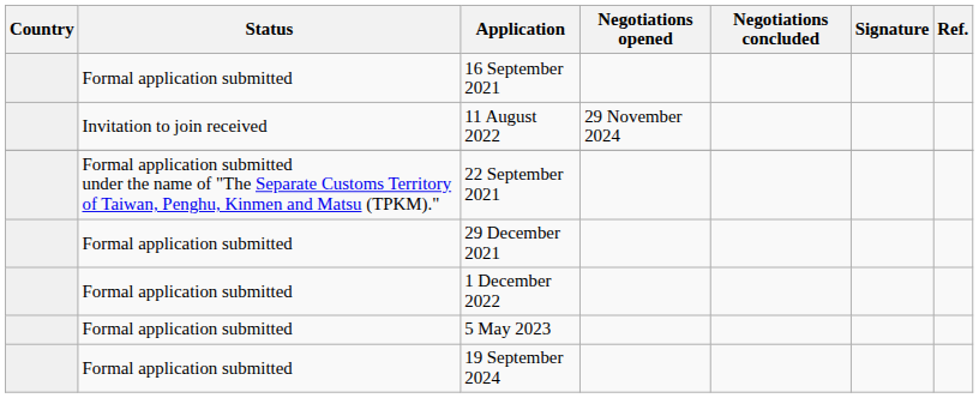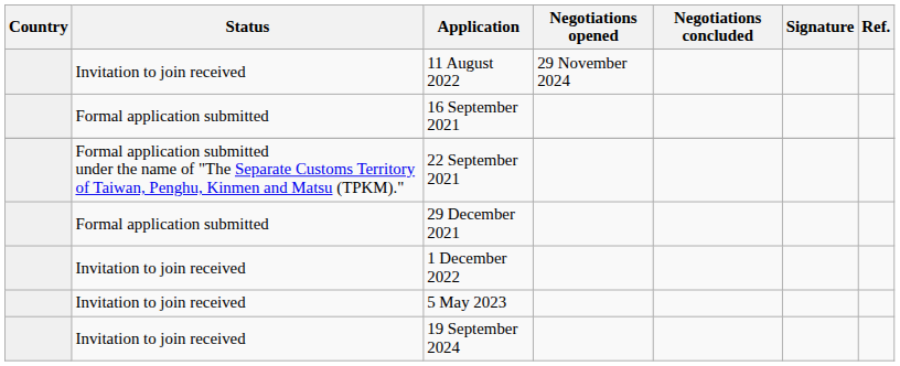 <table class="wikitable sortable">
 <tr>
 <th>Country</th>
 <th>Status</th>
 <th>Application</th>
 <th>Negotiations opened</th>
 <th>Negotiations concluded</th>
 <th>Signature</th>
 <th>Ref.</th>
 </tr>
 <tr>
 <td style="background:#F0F0F0"></td>
-<td>Formal application submitted</td>
-<td>16 September 2021</td>
-<td></td>
+<td>Invitation to join received</td>
+<td>11 August 2022</td>
+<td>29 November 2024</td>
 <td></td>
 <td></td>
 <td></td>
 </tr>
 <tr>
 <td style="background:#F0F0F0"></td>
-<td>Invitation to join received</td>
-<td>11 August 2022</td>
-<td>29 November 2024</td>
+<td>Formal application submitted</td>
+<td>16 September 2021</td>
+<td></td>
 <td></td>
 <td></td>
 <td></td>
 </tr>
 <tr>
 </tr>
 <tr>
 <td style="background:#F0F0F0"></td>
 <td>Formal application submitted<br> under the name of "The <a href='#'>Separate Customs Territory of Taiwan, Penghu, Kinmen and Matsu</a> (TPKM)."</td>
 <td>22 September 2021</td>
 <td></td>
 <td></td>
 <td></td>
 <td></td>
 </tr>
 <tr>
 <td style="background:#F0F0F0"></td>
 <td>Formal application submitted</td>
 <td>29 December 2021</td>
 <td></td>
 <td></td>
 <td></td>
 <td></td>
 </tr>
 <tr>
 <td style="background:#F0F0F0"></td>
-<td>Formal application submitted</td>
+<td>Invitation to join received</td>
 <td>1 December 2022</td>
 <td></td>
 <td></td>
 <td></td>
 <td></td>
 </tr>
 <tr>
 <td style="background:#F0F0F0"></td>
-<td>Formal application submitted</td>
+<td>Invitation to join received</td>
 <td>5 May 2023</td>
 <td></td>
 <td></td>
 <td></td>
 <td></td>
 </tr>
 <tr>
 <td style="background:#F0F0F0"></td>
-<td>Formal application submitted</td>
+<td>Invitation to join received</td>
 <td>19 September 2024</td>
 <td></td>
 <td></td>
 <td></td>
 <td></td>
 </tr>
 </table>
